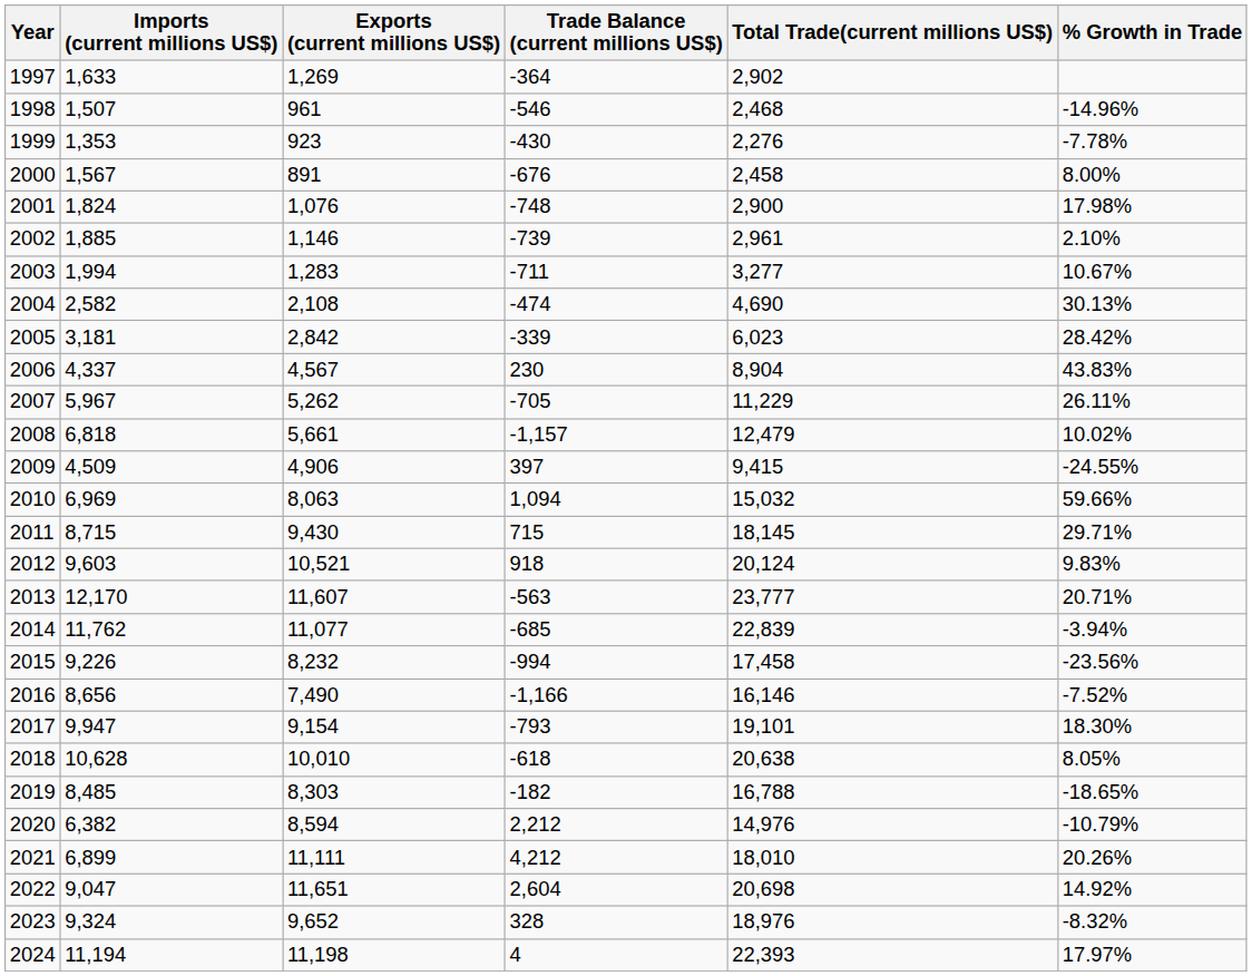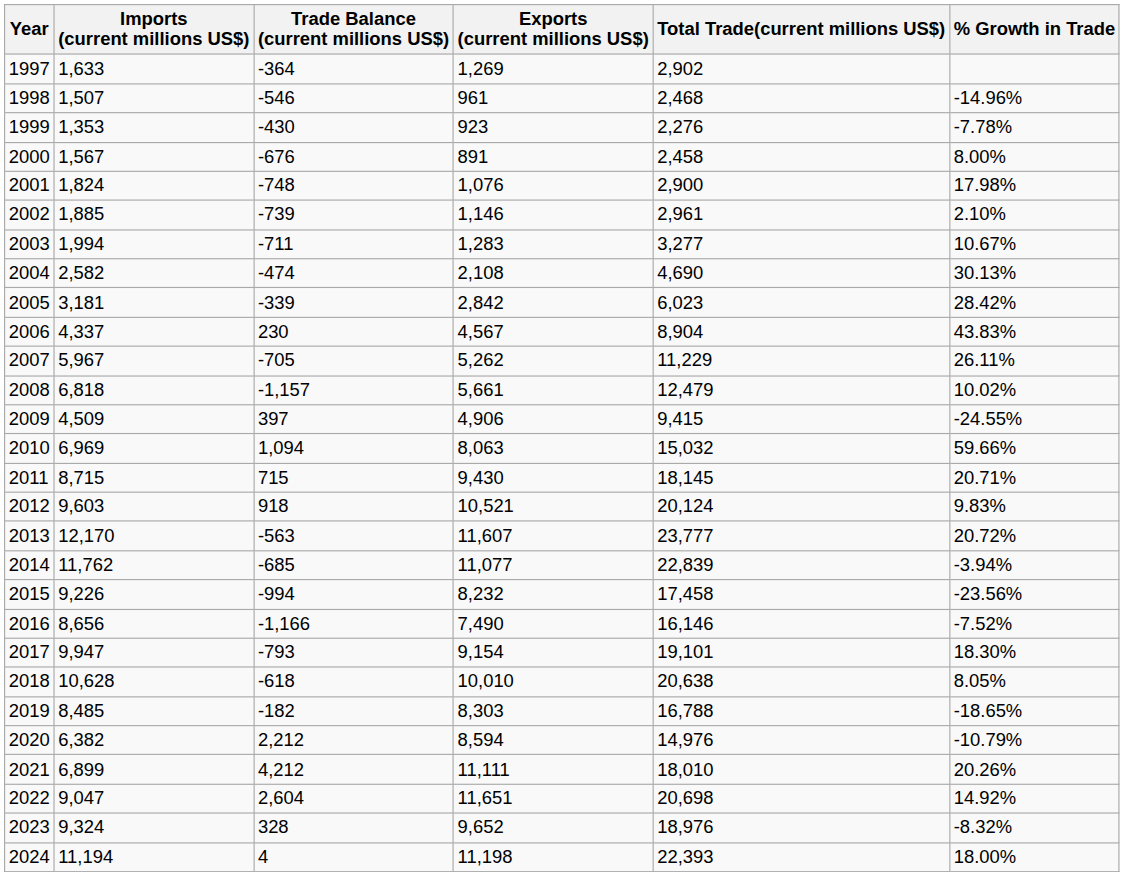 <table class="wikitable sortable">
 <tr>
 <th>Year</th>
 <th>Imports<br>(current millions US$)<br></th>
+<th>Trade Balance<br>(current millions US$)</th>
 <th>Exports<br>(current millions US$)<br></th>
-<th>Trade Balance<br>(current millions US$)</th>
 <th><strong>Total Trade(current millions US$)</strong></th>
 <th><strong>% Growth in Trade</strong></th>
 </tr>
 <tr>
 <td>1997</td>
 <td>1,633</td>
+<td>-364</td>
 <td>1,269</td>
-<td>-364</td>
 <td>2,902</td>
 <td></td>
 </tr>
 <tr>
 <td>1998</td>
 <td>1,507</td>
+<td>-546</td>
 <td>961</td>
-<td>-546</td>
 <td>2,468</td>
 <td> -14.96%</td>
 </tr>
 <tr>
 <td>1999</td>
 <td>1,353</td>
+<td>-430</td>
 <td>923</td>
-<td>-430</td>
 <td>2,276</td>
 <td> -7.78%</td>
 </tr>
 <tr>
 <td>2000</td>
 <td>1,567</td>
+<td>-676</td>
 <td>891</td>
-<td>-676</td>
 <td>2,458</td>
 <td>  8.00%</td>
 </tr>
 <tr>
 <td>2001</td>
 <td>1,824</td>
+<td>-748</td>
 <td>1,076</td>
-<td>-748</td>
 <td>2,900</td>
 <td>  17.98%</td>
 </tr>
 <tr>
 <td>2002</td>
 <td>1,885</td>
+<td>-739</td>
 <td>1,146</td>
-<td>-739</td>
 <td>2,961</td>
 <td>  2.10%</td>
 </tr>
 <tr>
 <td>2003</td>
 <td>1,994</td>
+<td>-711</td>
 <td>1,283</td>
-<td>-711</td>
 <td>3,277</td>
 <td>  10.67%</td>
 </tr>
 <tr>
 <td>2004</td>
 <td>2,582</td>
+<td>-474</td>
 <td>2,108</td>
-<td>-474</td>
 <td>4,690</td>
 <td>  30.13%</td>
 </tr>
 <tr>
 <td>2005</td>
 <td>3,181</td>
+<td>-339</td>
 <td>2,842</td>
-<td>-339</td>
 <td>6,023</td>
 <td>  28.42%</td>
 </tr>
 <tr>
 <td>2006</td>
 <td>4,337</td>
+<td>230</td>
 <td>4,567</td>
-<td>230</td>
 <td>8,904</td>
 <td>  43.83%</td>
 </tr>
 <tr>
 <td>2007</td>
 <td>5,967</td>
+<td>-705</td>
 <td>5,262</td>
-<td>-705</td>
 <td>11,229</td>
 <td>  26.11%</td>
 </tr>
 <tr>
 <td>2008</td>
 <td>6,818</td>
+<td>-1,157</td>
 <td>5,661</td>
-<td>-1,157</td>
 <td>12,479</td>
 <td>  10.02%</td>
 </tr>
 <tr>
 <td>2009</td>
 <td>4,509</td>
+<td>397</td>
 <td>4,906</td>
-<td>397</td>
 <td>9,415</td>
 <td> -24.55%</td>
 </tr>
 <tr>
 <td>2010</td>
 <td>6,969</td>
+<td>1,094</td>
 <td>8,063</td>
-<td>1,094</td>
 <td>15,032</td>
 <td>  59.66%</td>
 </tr>
 <tr>
 <td>2011</td>
 <td>8,715</td>
+<td>715</td>
 <td>9,430</td>
-<td>715</td>
 <td>18,145</td>
-<td>  29.71%</td>
+<td>  20.71%</td>
 </tr>
 <tr>
 <td>2012</td>
 <td>9,603</td>
+<td>918</td>
 <td>10,521</td>
-<td>918</td>
 <td>20,124</td>
 <td>  9.83%</td>
 </tr>
 <tr>
 <td>2013</td>
 <td>12,170</td>
+<td>-563</td>
 <td>11,607</td>
-<td>-563</td>
 <td>23,777</td>
-<td>  20.71%</td>
+<td>  20.72%</td>
 </tr>
 <tr>
 <td>2014</td>
 <td>11,762</td>
+<td>-685</td>
 <td>11,077</td>
-<td>-685</td>
 <td>22,839</td>
 <td> -3.94%</td>
 </tr>
 <tr>
 <td>2015</td>
 <td>9,226</td>
+<td>-994</td>
 <td>8,232</td>
-<td>-994</td>
 <td>17,458</td>
 <td> -23.56%</td>
 </tr>
 <tr>
 <td>2016</td>
 <td>8,656</td>
+<td>-1,166</td>
 <td>7,490</td>
-<td>-1,166</td>
 <td>16,146</td>
 <td> -7.52%</td>
 </tr>
 <tr>
 <td>2017</td>
 <td>9,947</td>
+<td>-793</td>
 <td>9,154</td>
-<td>-793</td>
 <td>19,101</td>
 <td>  18.30%</td>
 </tr>
 <tr>
 <td>2018</td>
 <td>10,628</td>
+<td>-618</td>
 <td>10,010</td>
-<td>-618</td>
 <td>20,638</td>
 <td>  8.05%</td>
 </tr>
 <tr>
 <td>2019</td>
 <td>8,485</td>
+<td>-182</td>
 <td>8,303</td>
-<td>-182</td>
 <td>16,788</td>
 <td> -18.65%</td>
 </tr>
 <tr>
 <td>2020</td>
 <td>6,382</td>
+<td>2,212</td>
 <td>8,594</td>
-<td>2,212</td>
 <td>14,976</td>
 <td> -10.79%</td>
 </tr>
 <tr>
 <td>2021</td>
 <td>6,899</td>
+<td>4,212</td>
 <td>11,111</td>
-<td>4,212</td>
 <td>18,010</td>
 <td>  20.26%</td>
 </tr>
 <tr>
 <td>2022</td>
 <td>9,047</td>
+<td>2,604</td>
 <td>11,651</td>
-<td>2,604</td>
 <td>20,698</td>
 <td>  14.92%</td>
 </tr>
 <tr>
 <td>2023</td>
 <td>9,324</td>
+<td>328</td>
 <td>9,652</td>
-<td>328</td>
 <td>18,976</td>
 <td> -8.32%</td>
 </tr>
 <tr>
 <td>2024</td>
 <td>11,194</td>
+<td>4</td>
 <td>11,198</td>
-<td>4</td>
 <td>22,393</td>
-<td>  17.97%</td>
+<td>  18.00%</td>
 </tr>
 </table>
